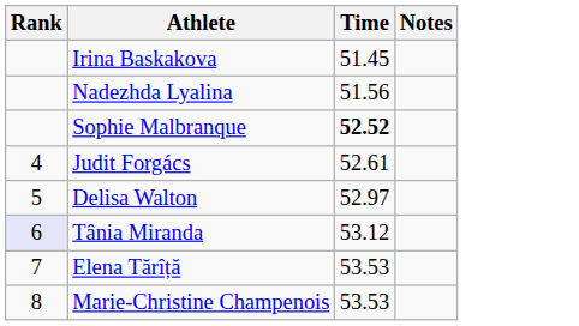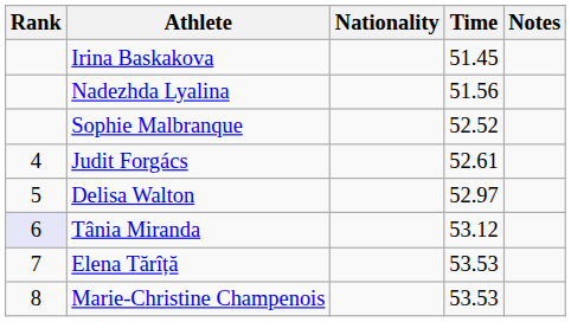 <table class="wikitable sortable" style="text-align:center">
 <tr>
 <th>Rank</th>
 <th>Athlete</th>
+<th>Nationality</th>
 <th>Time</th>
 <th>Notes</th>
 </tr>
 <tr>
 <td></td>
 <td align=left><a href='#'>Irina Baskakova</a></td>
+<td align=left></td>
 <td>51.45</td>
 <td></td>
 </tr>
 <tr>
 <td></td>
 <td align=left><a href='#'>Nadezhda Lyalina</a></td>
+<td align=left></td>
 <td>51.56</td>
 <td></td>
 </tr>
 <tr>
 <td></td>
 <td align=left><a href='#'>Sophie Malbranque</a></td>
-<td><strong>52.52</strong></td>
+<td align=left></td>
+<td>52.52</td>
 <td></td>
 </tr>
 <tr>
 <td>4</td>
 <td align=left><a href='#'>Judit Forgács</a></td>
+<td align=left></td>
 <td>52.61</td>
 <td></td>
 </tr>
 <tr>
 <td>5</td>
 <td align=left><a href='#'>Delisa Walton</a></td>
+<td align=left></td>
 <td>52.97</td>
 <td></td>
 </tr>
 <tr>
 <td style="background: lavender;">6</td>
 <td align=left><a href='#'>Tânia Miranda</a></td>
+<td align=left></td>
 <td>53.12</td>
 <td></td>
 </tr>
 <tr>
 <td>7</td>
 <td align=left><a href='#'>Elena Tărîță</a></td>
+<td align=left></td>
 <td>53.53</td>
 <td></td>
 </tr>
 <tr>
 <td>8</td>
 <td align=left><a href='#'>Marie-Christine Champenois</a></td>
+<td align=left></td>
 <td>53.53</td>
 <td></td>
 </tr>
 </table>
